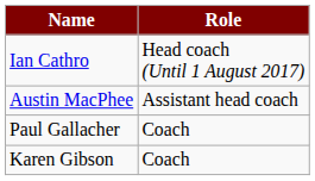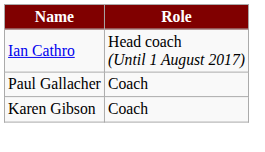 <table class="wikitable">
 <tr>
 <th style="background:maroon; color:white;" scope="col">Name</th>
 <th style="background:maroon; color:white;" scope="col">Role</th>
 </tr>
 <tr>
 <td>  <a href='#'>Ian Cathro</a></td>
 <td>Head coach<br><em>(Until 1 August 2017)</em></td>
 </tr>
 <tr>
-<td>  <a href='#'>Austin MacPhee</a></td>
-<td>Assistant head coach</td>
-</tr>
-<tr>
 <td> Paul Gallacher</td>
 <td>Coach</td>
 </tr>
 <tr>
 <td> Karen Gibson</td>
 <td>Coach</td>
 </tr>
 </table>
